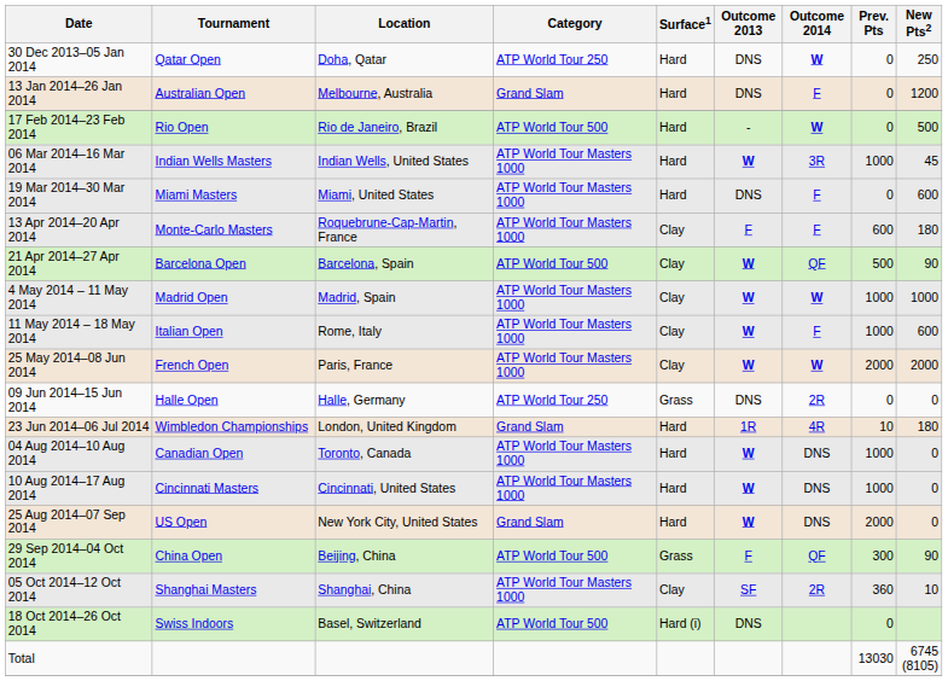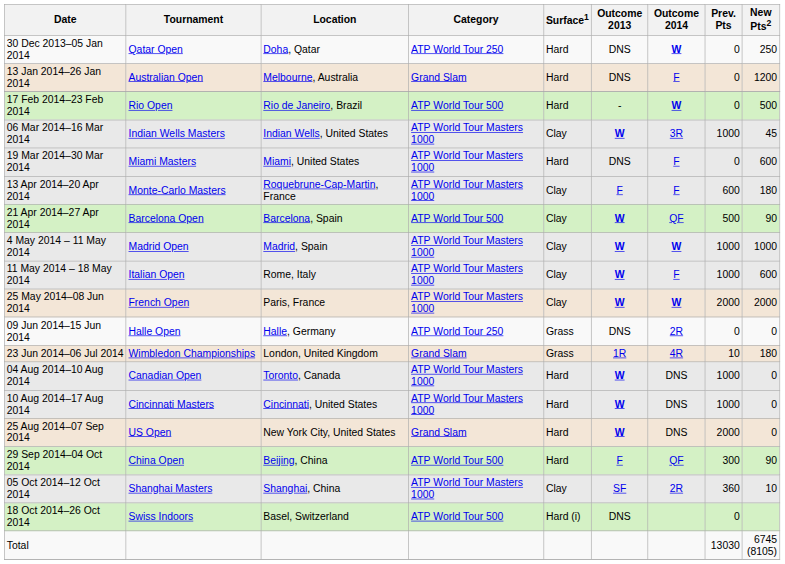 <table class="wikitable" style="font-size: 100%">
 <tr>
 <th width=180>Date</th>
 <th width=200>Tournament</th>
 <th width=220>Location</th>
 <th width=200>Category</th>
 <th width=50>Surface<sup>1</sup></th>
 <th width=80>Outcome 2013</th>
 <th width=80>Outcome 2014</th>
 <th width=50>Prev. Pts</th>
 <th width=50>New Pts<sup>2</sup></th>
 </tr>
 <tr>
 <td>30 Dec 2013–05 Jan 2014</td>
 <td><a href='#'>Qatar Open</a></td>
 <td><a href='#'>Doha</a>, Qatar</td>
 <td><a href='#'>ATP World Tour 250</a></td>
 <td>Hard</td>
 <td align="center">DNS</td>
 <td align="center"><a href='#'><strong>W</strong></a></td>
 <td align="right">0</td>
 <td align="right">250</td>
 </tr>
 <tr style="background:#F3E6D7;">
 <td>13 Jan 2014–26 Jan 2014</td>
 <td><a href='#'>Australian Open</a></td>
 <td><a href='#'>Melbourne</a>, Australia</td>
 <td><a href='#'>Grand Slam</a></td>
 <td>Hard</td>
 <td align="center">DNS</td>
 <td align="center"><a href='#'>F</a></td>
 <td align="right">0</td>
 <td align="right">1200</td>
 </tr>
 <tr>
 </tr>
 <tr style="background:#D4F1C5;">
 <td>17 Feb 2014–23 Feb 2014</td>
 <td><a href='#'>Rio Open</a></td>
 <td><a href='#'>Rio de Janeiro</a>, Brazil</td>
 <td><a href='#'>ATP World Tour 500</a></td>
 <td>Hard</td>
 <td align="center">-</td>
 <td align="center"><a href='#'><strong>W</strong></a></td>
 <td align="right">0</td>
 <td align="right">500</td>
 </tr>
 <tr style="background:#E9E9E9;">
 <td>06 Mar 2014–16 Mar 2014</td>
 <td><a href='#'>Indian Wells Masters</a></td>
 <td><a href='#'>Indian Wells</a>, United States</td>
 <td><a href='#'>ATP World Tour Masters 1000</a></td>
-<td>Hard</td>
+<td>Clay</td>
 <td align="center"><a href='#'><strong>W</strong></a></td>
 <td align="center"><a href='#'>3R</a></td>
 <td align="right">1000</td>
 <td align="right">45</td>
 </tr>
 <tr style="background:#E9E9E9;">
 <td>19 Mar 2014–30 Mar 2014</td>
 <td><a href='#'>Miami Masters</a></td>
 <td><a href='#'>Miami</a>, United States</td>
 <td><a href='#'>ATP World Tour Masters 1000</a></td>
 <td>Hard</td>
 <td align="center">DNS</td>
 <td align="center"><a href='#'>F</a></td>
 <td align="right">0</td>
 <td align="right">600</td>
 </tr>
 <tr style="background:#E9E9E9;">
 <td>13 Apr 2014–20 Apr 2014</td>
 <td><a href='#'>Monte-Carlo Masters</a></td>
 <td><a href='#'>Roquebrune-Cap-Martin</a>, France</td>
 <td><a href='#'>ATP World Tour Masters 1000</a></td>
 <td>Clay</td>
 <td align="center"><a href='#'>F</a></td>
 <td align="center"><a href='#'>F</a></td>
 <td align="right">600</td>
 <td align="right">180</td>
 </tr>
 <tr style="background:#D4F1C5;">
 <td>21 Apr 2014–27 Apr 2014</td>
 <td><a href='#'>Barcelona Open</a></td>
 <td><a href='#'>Barcelona</a>, Spain</td>
 <td><a href='#'>ATP World Tour 500</a></td>
 <td>Clay</td>
 <td align="center"><strong><a href='#'>W</a></strong></td>
 <td align="center"><a href='#'>QF</a></td>
 <td align="right">500</td>
 <td align="right">90</td>
 </tr>
 <tr style="background:#E9E9E9;">
 <td>4 May 2014 – 11 May 2014</td>
 <td><a href='#'>Madrid Open</a></td>
 <td><a href='#'>Madrid</a>, Spain</td>
 <td><a href='#'>ATP World Tour Masters 1000</a></td>
 <td>Clay</td>
 <td align="center"><a href='#'><strong>W</strong></a></td>
 <td align="center"><a href='#'><strong>W</strong></a></td>
 <td align="right">1000</td>
 <td align="right">1000</td>
 </tr>
 <tr style="background:#E9E9E9;">
 <td>11 May 2014 – 18 May 2014</td>
 <td><a href='#'>Italian Open</a></td>
 <td>Rome, Italy</td>
 <td><a href='#'>ATP World Tour Masters 1000</a></td>
 <td>Clay</td>
 <td align="center"><strong><a href='#'>W</a></strong></td>
 <td align="center"><a href='#'>F</a></td>
 <td align="right">1000</td>
 <td align="right">600</td>
 </tr>
 <tr style="background:#F3E6D7;">
 <td>25 May 2014–08 Jun 2014</td>
 <td><a href='#'>French Open</a></td>
 <td>Paris, France</td>
 <td><a href='#'>ATP World Tour Masters 1000</a></td>
 <td>Clay</td>
 <td align="center"><strong><a href='#'>W</a></strong></td>
 <td align="center"><strong><a href='#'>W</a></strong></td>
 <td align="right">2000</td>
 <td align="right">2000</td>
 </tr>
 <tr>
 <td>09 Jun 2014–15 Jun 2014</td>
 <td><a href='#'>Halle Open</a></td>
 <td><a href='#'>Halle</a>, Germany</td>
 <td><a href='#'>ATP World Tour 250</a></td>
 <td>Grass</td>
 <td align="center">DNS</td>
 <td align="center"><a href='#'>2R</a></td>
 <td align="right">0</td>
 <td align="right">0</td>
 </tr>
 <tr style="background:#F3E6D7;">
 <td>23 Jun 2014–06 Jul 2014</td>
 <td><a href='#'>Wimbledon Championships</a></td>
 <td>London, United Kingdom</td>
 <td><a href='#'>Grand Slam</a></td>
-<td>Hard</td>
+<td>Grass</td>
 <td align="center"><a href='#'>1R</a></td>
 <td align="center"><a href='#'>4R</a></td>
 <td align="right">10</td>
 <td align="right">180</td>
 </tr>
 <tr style="background:#E9E9E9;">
 <td>04 Aug 2014–10 Aug 2014</td>
 <td><a href='#'>Canadian Open</a></td>
 <td><a href='#'>Toronto</a>, Canada</td>
 <td><a href='#'>ATP World Tour Masters 1000</a></td>
 <td>Hard</td>
 <td align="center"><strong><a href='#'>W</a></strong></td>
 <td align="center">DNS</td>
 <td align="right">1000</td>
 <td align="right">0</td>
 </tr>
 <tr style="background:#E9E9E9;">
 <td>10 Aug 2014–17 Aug 2014</td>
 <td><a href='#'>Cincinnati Masters</a></td>
 <td><a href='#'>Cincinnati</a>, United States</td>
 <td><a href='#'>ATP World Tour Masters 1000</a></td>
 <td>Hard</td>
 <td align="center"><strong><a href='#'>W</a></strong></td>
 <td align="center">DNS</td>
 <td align="right">1000</td>
 <td align="right">0</td>
 </tr>
 <tr style="background:#F3E6D7;">
 <td>25 Aug 2014–07 Sep 2014</td>
 <td><a href='#'>US Open</a></td>
 <td>New York City, United States</td>
 <td><a href='#'>Grand Slam</a></td>
 <td>Hard</td>
 <td align="center"><strong><a href='#'>W</a></strong></td>
 <td align="center">DNS</td>
 <td align="right">2000</td>
 <td align="right">0</td>
 </tr>
 <tr style="background:#D4F1C5;">
 <td>29 Sep 2014–04 Oct 2014</td>
 <td><a href='#'>China Open</a></td>
 <td><a href='#'>Beijing</a>, China</td>
 <td><a href='#'>ATP World Tour 500</a></td>
-<td>Grass</td>
+<td>Hard</td>
 <td align="center"><a href='#'>F</a></td>
 <td align="center"><a href='#'>QF</a></td>
 <td align="right">300</td>
 <td align="right">90</td>
 </tr>
 <tr style="background:#E9E9E9;">
 <td>05 Oct 2014–12 Oct 2014</td>
 <td><a href='#'>Shanghai Masters</a></td>
 <td><a href='#'>Shanghai</a>, China</td>
 <td><a href='#'>ATP World Tour Masters 1000</a></td>
 <td>Clay</td>
 <td align="center"><a href='#'>SF</a></td>
 <td align="center"><a href='#'>2R</a></td>
 <td align="right">360</td>
 <td align="right">10</td>
 </tr>
 <tr style="background:#D4F1C5;">
 <td>18 Oct 2014–26 Oct 2014</td>
 <td><a href='#'>Swiss Indoors</a></td>
 <td>Basel, Switzerland</td>
 <td><a href='#'>ATP World Tour 500</a></td>
 <td>Hard (i)</td>
 <td align="center">DNS</td>
 <td></td>
 <td align="right">0</td>
 <td></td>
 </tr>
 <tr>
 <td>Total</td>
 <td></td>
 <td></td>
 <td></td>
 <td></td>
 <td></td>
 <td></td>
 <td align="right">13030</td>
 <td align="right">6745 (8105)</td>
 </tr>
 <tr>
 </tr>
 </table>
